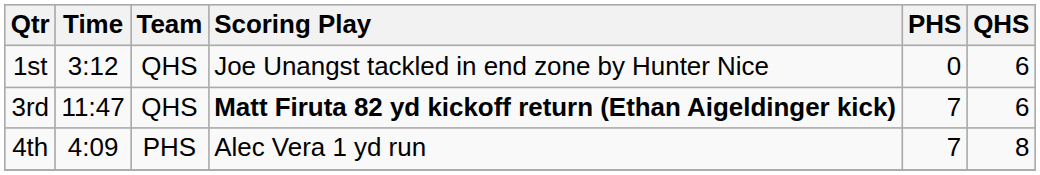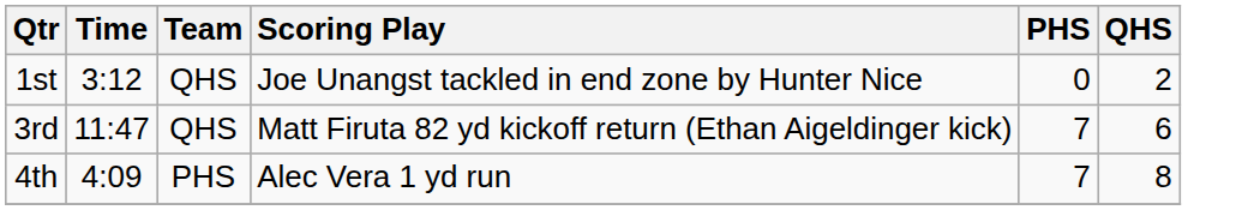 <table class="wikitable">
 <tr>
 <th style="text-align: center;">Qtr</th>
 <th style="text-align: center;">Time</th>
 <th style="text-align: center;">Team</th>
 <th style="text-align: left;">Scoring Play</th>
 <th style="text-align: right;">PHS</th>
 <th style="text-align: right;">QHS</th>
 </tr>
 <tr>
 <td style="text-align: center;">1st</td>
 <td style="text-align: center;">3:12</td>
 <td style="text-align: center;">QHS</td>
 <td style="text-align: left;">Joe Unangst tackled in end zone by Hunter Nice</td>
 <td style="text-align: right;">0</td>
-<td style="text-align: right;">6</td>
+<td style="text-align: right;">2</td>
 </tr>
 <tr>
 <td style="text-align: center;">3rd</td>
 <td style="text-align: center;">11:47</td>
 <td style="text-align: center;">QHS</td>
-<td style="text-align: left;"><strong>Matt Firuta 82 yd kickoff return (Ethan Aigeldinger kick)</strong></td>
+<td style="text-align: left;">Matt Firuta 82 yd kickoff return (Ethan Aigeldinger kick)</td>
 <td style="text-align: right;">7</td>
 <td style="text-align: right;">6</td>
 </tr>
 <tr>
 <td style="text-align: center;">4th</td>
 <td style="text-align: center;">4:09</td>
 <td style="text-align: center;">PHS</td>
 <td style="text-align: left;">Alec Vera 1 yd run</td>
 <td style="text-align: right;">7</td>
 <td style="text-align: right;">8</td>
 </tr>
 <tr>
 </tr>
 </table>
